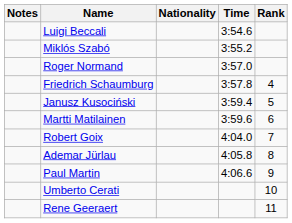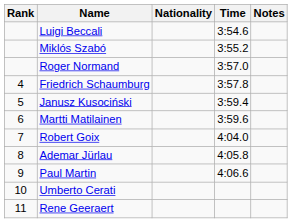 <table class="wikitable sortable" style="text-align:center">
 <tr>
-<th>Notes</th>
+<th>Rank</th>
 <th>Name</th>
 <th>Nationality</th>
 <th>Time</th>
-<th>Rank</th>
+<th>Notes</th>
 </tr>
 <tr>
 <td></td>
 <td align=left><a href='#'>Luigi Beccali</a></td>
 <td align=left></td>
 <td>3:54.6</td>
 <td></td>
 </tr>
 <tr>
 <td></td>
 <td align=left><a href='#'>Miklós Szabó</a></td>
 <td align=left></td>
 <td>3:55.2</td>
 <td></td>
 </tr>
 <tr>
 <td></td>
 <td align=left><a href='#'>Roger Normand</a></td>
 <td align=left></td>
 <td>3:57.0</td>
 <td></td>
 </tr>
 <tr>
-<td></td>
+<td>4</td>
 <td align=left><a href='#'>Friedrich Schaumburg</a></td>
 <td align=left></td>
 <td>3:57.8</td>
-<td>4</td>
+<td></td>
 </tr>
 <tr>
-<td></td>
+<td>5</td>
 <td align=left><a href='#'>Janusz Kusociński</a></td>
 <td align=left></td>
 <td>3:59.4</td>
-<td>5</td>
+<td></td>
 </tr>
 <tr>
-<td></td>
+<td>6</td>
 <td align=left><a href='#'>Martti Matilainen</a></td>
 <td align=left></td>
 <td>3:59.6</td>
-<td>6</td>
+<td></td>
 </tr>
 <tr>
-<td></td>
+<td>7</td>
 <td align=left><a href='#'>Robert Goix</a></td>
 <td align=left></td>
 <td>4:04.0</td>
-<td>7</td>
+<td></td>
 </tr>
 <tr>
-<td></td>
+<td>8</td>
 <td align=left><a href='#'>Ademar Jürlau</a></td>
 <td align=left></td>
 <td>4:05.8</td>
-<td>8</td>
+<td></td>
 </tr>
 <tr>
-<td></td>
+<td>9</td>
 <td align=left><a href='#'>Paul Martin</a></td>
 <td align=left></td>
 <td>4:06.6</td>
-<td>9</td>
+<td></td>
 </tr>
 <tr>
-<td></td>
+<td>10</td>
 <td align=left><a href='#'>Umberto Cerati</a></td>
 <td align=left></td>
 <td></td>
-<td>10</td>
+<td></td>
 </tr>
 <tr>
-<td></td>
+<td>11</td>
 <td align=left><a href='#'>Rene Geeraert</a></td>
 <td align=left></td>
 <td></td>
-<td>11</td>
+<td></td>
 </tr>
 </table>
